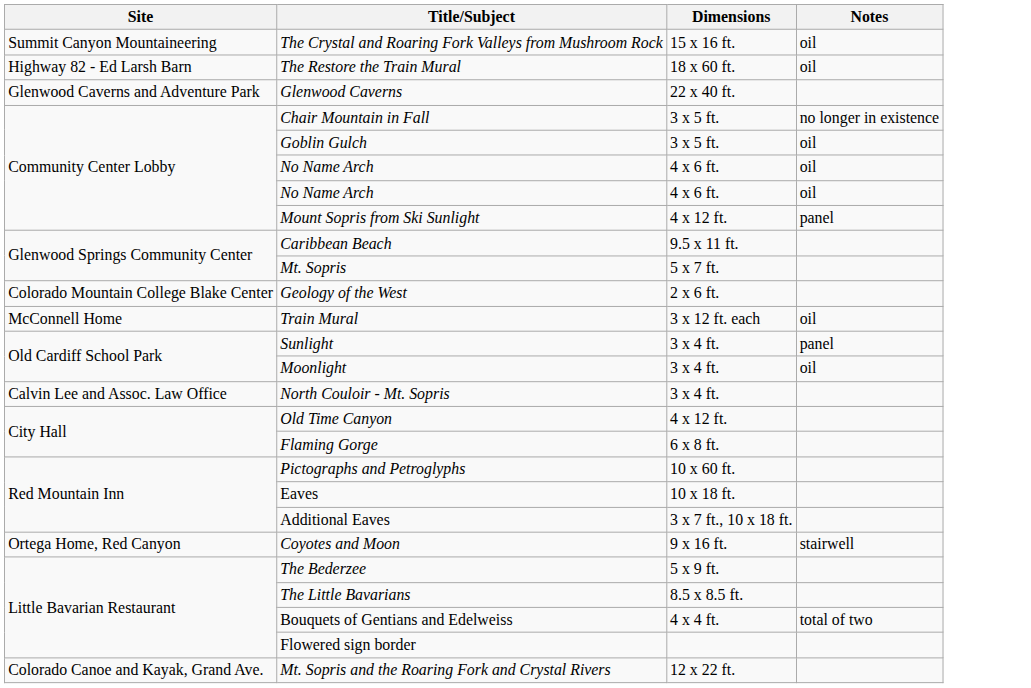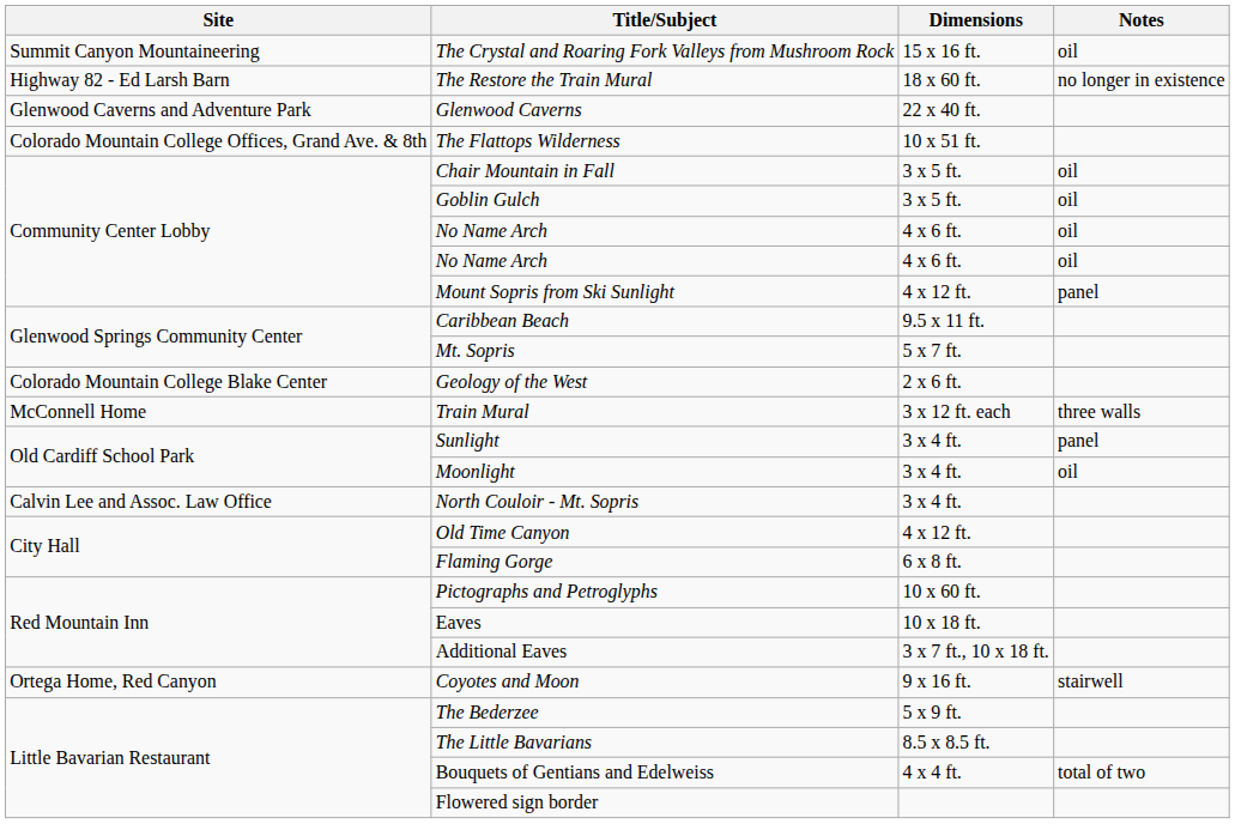 <table class="wikitable">
 <tr>
 <th>Site</th>
 <th>Title/Subject</th>
 <th>Dimensions</th>
 <th>Notes</th>
 </tr>
 <tr>
 <td>Summit Canyon Mountaineering</td>
 <td><em>The Crystal and Roaring Fork Valleys from Mushroom Rock</em></td>
 <td>15 x 16 ft.</td>
 <td>oil</td>
 </tr>
 <tr>
 <td>Highway 82 - Ed Larsh Barn</td>
 <td><em>The Restore the Train Mural</em></td>
 <td>18 x 60 ft.</td>
-<td>oil</td>
+<td>no longer in existence</td>
 </tr>
 <tr>
 <td>Glenwood Caverns and Adventure Park</td>
 <td><em>Glenwood Caverns</em></td>
 <td>22 x 40 ft.</td>
 <td></td>
 </tr>
 <tr>
+<td>Colorado Mountain College Offices, Grand Ave. & 8th</td>
+<td><em>The Flattops Wilderness</em></td>
+<td>10 x 51 ft.</td>
+<td></td>
+</tr>
+<tr>
 <td rowspan="5">Community Center Lobby</td>
 <td><em>Chair Mountain in Fall</em></td>
 <td>3 x 5 ft.</td>
-<td>no longer in existence</td>
+<td>oil</td>
 </tr>
 <tr>
 <td><em>Goblin Gulch</em></td>
 <td>3 x 5 ft.</td>
 <td>oil</td>
 </tr>
 <tr>
 <td><em>No Name Arch</em></td>
 <td>4 x 6 ft.</td>
 <td>oil</td>
 </tr>
 <tr>
 <td><em>No Name Arch</em></td>
 <td>4 x 6 ft.</td>
 <td>oil</td>
 </tr>
 <tr>
 <td><em>Mount Sopris from Ski Sunlight</em></td>
 <td>4 x 12 ft.</td>
 <td>panel</td>
 </tr>
 <tr>
 <td rowspan="2">Glenwood Springs Community Center</td>
 <td><em>Caribbean Beach</em></td>
 <td>9.5 x 11 ft.</td>
 <td></td>
 </tr>
 <tr>
 <td><em>Mt. Sopris</em></td>
 <td>5 x 7 ft.</td>
 <td></td>
 </tr>
 <tr>
 <td>Colorado Mountain College Blake Center</td>
 <td><em>Geology of the West</em></td>
 <td>2 x 6 ft.</td>
 <td></td>
 </tr>
 <tr>
 <td>McConnell Home</td>
 <td><em>Train Mural</em></td>
 <td>3 x 12 ft. each</td>
-<td>oil</td>
+<td>three walls</td>
 </tr>
 <tr>
 <td rowspan="2">Old Cardiff School Park</td>
 <td><em>Sunlight</em></td>
 <td>3 x 4 ft.</td>
 <td>panel</td>
 </tr>
 <tr>
 <td><em>Moonlight</em></td>
 <td>3 x 4 ft.</td>
 <td>oil</td>
 </tr>
 <tr>
 <td>Calvin Lee and Assoc. Law Office</td>
 <td><em>North Couloir - Mt. Sopris</em></td>
 <td>3 x 4 ft.</td>
 <td></td>
 </tr>
 <tr>
 <td rowspan="2">City Hall</td>
 <td><em>Old Time Canyon</em></td>
 <td>4 x 12 ft.</td>
 <td></td>
 </tr>
 <tr>
 <td><em>Flaming Gorge</em></td>
 <td>6 x 8 ft.</td>
 <td></td>
 </tr>
 <tr>
 <td rowspan="3">Red Mountain Inn</td>
 <td><em>Pictographs and Petroglyphs</em></td>
 <td>10 x 60 ft.</td>
 <td></td>
 </tr>
 <tr>
 <td>Eaves</td>
 <td>10 x 18 ft.</td>
 <td></td>
 </tr>
 <tr>
 <td>Additional Eaves</td>
 <td>3 x 7 ft., 10 x 18 ft.</td>
 <td></td>
 </tr>
 <tr>
 <td>Ortega Home, Red Canyon</td>
 <td><em>Coyotes and Moon</em></td>
 <td>9 x 16 ft.</td>
 <td>stairwell</td>
 </tr>
 <tr>
 <td rowspan="4">Little Bavarian Restaurant</td>
 <td><em>The Bederzee</em></td>
 <td>5 x 9 ft.</td>
 <td></td>
 </tr>
 <tr>
 <td><em>The Little Bavarians</em></td>
 <td>8.5 x 8.5 ft.</td>
 <td></td>
 </tr>
 <tr>
 <td>Bouquets of Gentians and Edelweiss</td>
 <td>4 x 4 ft.</td>
 <td>total of two</td>
 </tr>
 <tr>
 <td>Flowered sign border</td>
 <td></td>
 <td></td>
 </tr>
-<tr>
-<td>Colorado Canoe and Kayak, Grand Ave.</td>
-<td><em>Mt. Sopris and the Roaring Fork and Crystal Rivers</em></td>
-<td>12 x 22 ft.</td>
-<td></td>
-</tr>
 </table>
